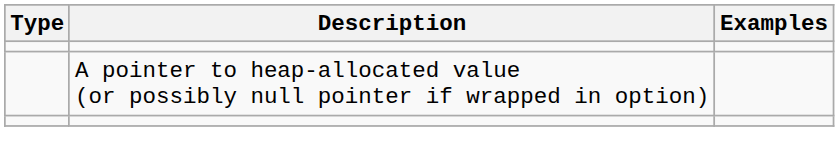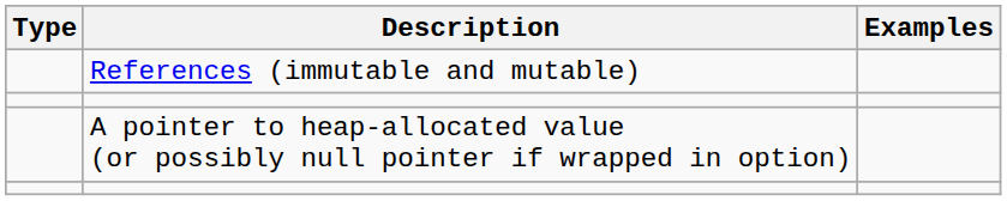 <table class="wikitable">
 <tr>
 <th>Type</th>
 <th>Description</th>
 <th>Examples</th>
+</tr>
+<tr>
+<td></td>
+<td><a href='#'>References</a> (immutable and mutable)</td>
+<td></td>
 </tr>
 <tr>
 <td></td>
 <td></td>
 <td></td>
 </tr>
 <tr>
 <td></td>
 <td>A pointer to heap-allocated value<br>(or possibly null pointer if wrapped in option)</td>
 <td></td>
 </tr>
 <tr>
 <td></td>
 <td></td>
 <td></td>
 </tr>
 </table>
